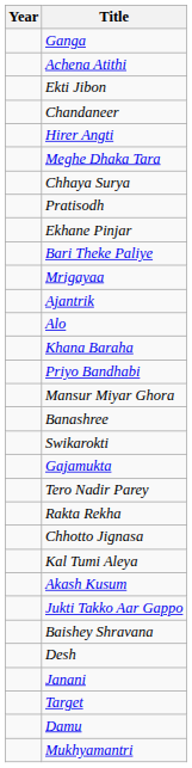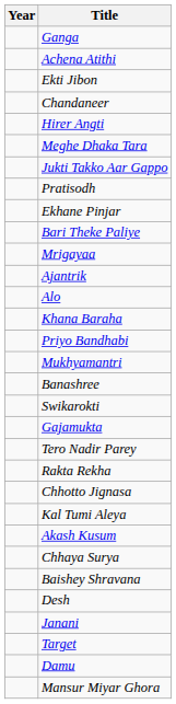 <table class="wikitable">
 <tr>
 <th>Year</th>
 <th>Title</th>
 </tr>
 <tr>
 <td></td>
 <td><em><a href='#'>Ganga</a></em></td>
 </tr>
 <tr>
 <td></td>
 <td><em><a href='#'>Achena Atithi</a></em></td>
 </tr>
 <tr>
 <td></td>
 <td><em>Ekti Jibon</em></td>
 </tr>
 <tr>
 <td></td>
 <td><em>Chandaneer</em></td>
 </tr>
 <tr>
 <td></td>
 <td><em><a href='#'>Hirer Angti</a></em></td>
 </tr>
 <tr>
 <td></td>
 <td><em><a href='#'>Meghe Dhaka Tara</a></em></td>
 </tr>
 <tr>
 <td></td>
-<td><em>Chhaya Surya</em></td>
+<td><em><a href='#'>Jukti Takko Aar Gappo</a></em></td>
 </tr>
 <tr>
 <td></td>
 <td><em>Pratisodh</em></td>
 </tr>
 <tr>
 <td></td>
 <td><em>Ekhane Pinjar</em></td>
 </tr>
 <tr>
 <td></td>
 <td><em><a href='#'>Bari Theke Paliye</a></em></td>
 </tr>
 <tr>
 <td></td>
 <td><em><a href='#'>Mrigayaa</a></em></td>
 </tr>
 <tr>
 <td></td>
 <td><em><a href='#'>Ajantrik</a></em></td>
 </tr>
 <tr>
 <td></td>
 <td><em><a href='#'>Alo</a></em></td>
 </tr>
 <tr>
 <td></td>
 <td><em><a href='#'>Khana Baraha</a></em></td>
 </tr>
 <tr>
 <td></td>
 <td><em><a href='#'>Priyo Bandhabi</a></em></td>
 </tr>
 <tr>
 <td></td>
-<td><em>Mansur Miyar Ghora</em></td>
+<td><em><a href='#'>Mukhyamantri</a></em></td>
 </tr>
 <tr>
 <td></td>
 <td><em>Banashree</em></td>
 </tr>
 <tr>
 <td></td>
 <td><em>Swikarokti</em></td>
 </tr>
 <tr>
 <td></td>
 <td><em><a href='#'>Gajamukta</a></em></td>
 </tr>
 <tr>
 <td></td>
 <td><em>Tero Nadir Parey</em></td>
 </tr>
 <tr>
 <td></td>
 <td><em>Rakta Rekha</em></td>
 </tr>
 <tr>
 <td></td>
 <td><em>Chhotto Jignasa</em></td>
 </tr>
 <tr>
 <td></td>
 <td><em>Kal Tumi Aleya</em></td>
 </tr>
 <tr>
 <td></td>
 <td><em><a href='#'>Akash Kusum</a></em></td>
 </tr>
 <tr>
 <td></td>
-<td><em><a href='#'>Jukti Takko Aar Gappo</a></em></td>
+<td><em>Chhaya Surya</em></td>
 </tr>
 <tr>
 <td></td>
 <td><em>Baishey Shravana</em></td>
 </tr>
 <tr>
 <td></td>
 <td><em>Desh</em></td>
 </tr>
 <tr>
 <td></td>
 <td><em><a href='#'>Janani</a></em></td>
 </tr>
 <tr>
 <td></td>
 <td><em><a href='#'>Target</a></em></td>
 </tr>
 <tr>
 <td></td>
 <td><em><a href='#'>Damu</a></em></td>
 </tr>
 <tr>
 <td></td>
-<td><em><a href='#'>Mukhyamantri</a></em></td>
+<td><em>Mansur Miyar Ghora</em></td>
 </tr>
 </table>
